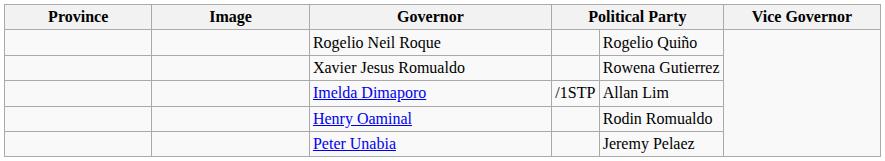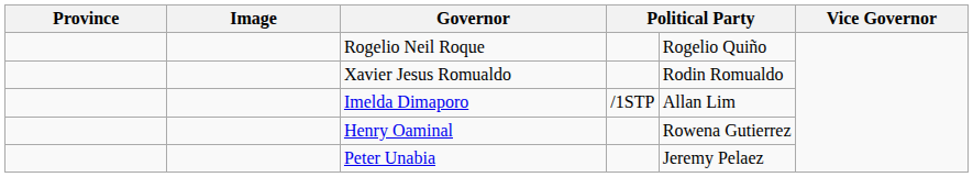 <table class="wikitable sortable">
 <tr>
 <th width=140>Province</th>
 <th width=150>Image</th>
 <th width=235>Governor</th>
 <th width=120 colspan=2>Political Party</th>
 <th width=150>Vice Governor</th>
 </tr>
 <tr>
 <td></td>
 <td align=center></td>
 <td>Rogelio Neil Roque</td>
 <td></td>
 <td>Rogelio Quiño</td>
 </tr>
 <tr>
 <td></td>
 <td align=center></td>
 <td>Xavier Jesus Romualdo</td>
 <td></td>
-<td>Rowena Gutierrez</td>
+<td>Rodin Romualdo</td>
 </tr>
 <tr>
 <td></td>
 <td align=center></td>
 <td><a href='#'>Imelda Dimaporo</a></td>
 <td>/1STP</td>
 <td>Allan Lim</td>
 </tr>
 <tr>
 <td></td>
 <td align=center></td>
 <td><a href='#'>Henry Oaminal</a></td>
 <td></td>
-<td>Rodin Romualdo</td>
+<td>Rowena Gutierrez</td>
 </tr>
 <tr>
 <td></td>
 <td align=center></td>
 <td><a href='#'>Peter Unabia</a></td>
 <td></td>
 <td>Jeremy Pelaez</td>
 </tr>
 </table>
